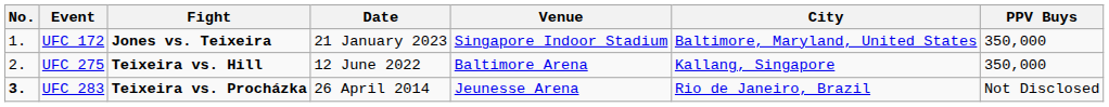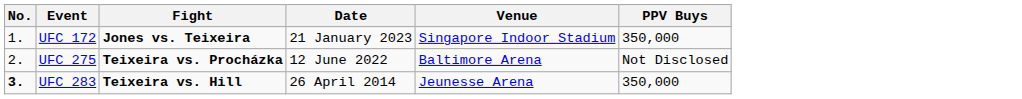 <table class="wikitable">
 <tr>
 <th>No.</th>
 <th>Event</th>
 <th>Fight</th>
 <th>Date</th>
 <th>Venue</th>
-<th>City</th>
 <th>PPV Buys</th>
 </tr>
 <tr>
 <td>1.</td>
 <td><a href='#'>UFC 172</a></td>
 <td><strong>Jones vs. Teixeira</strong></td>
 <td>21 January 2023</td>
 <td><a href='#'>Singapore Indoor Stadium</a></td>
-<td><a href='#'>Baltimore, Maryland, United States</a></td>
 <td>350,000</td>
 </tr>
 <tr>
 <td>2.</td>
 <td><a href='#'>UFC 275</a></td>
-<td><strong>Teixeira vs. Hill</strong></td>
+<td><strong>Teixeira vs. Procházka</strong></td>
 <td>12 June 2022</td>
 <td><a href='#'>Baltimore Arena</a></td>
-<td><a href='#'>Kallang, Singapore</a></td>
-<td>350,000</td>
+<td>Not Disclosed</td>
 </tr>
 <tr>
 <td><strong>3.</strong></td>
 <td><a href='#'>UFC 283</a></td>
-<td><strong>Teixeira vs. Procházka</strong></td>
+<td><strong>Teixeira vs. Hill</strong></td>
 <td>26 April 2014</td>
 <td><a href='#'>Jeunesse Arena</a></td>
-<td><a href='#'>Rio de Janeiro, Brazil</a></td>
-<td>Not Disclosed</td>
+<td>350,000</td>
 </tr>
 </table>
